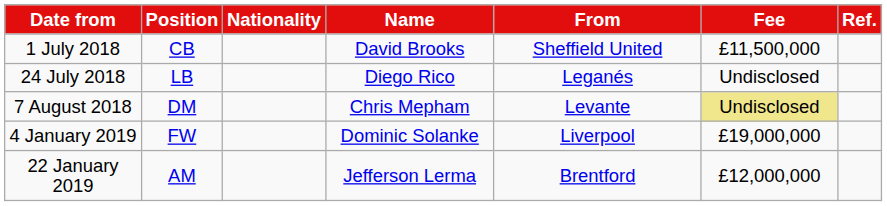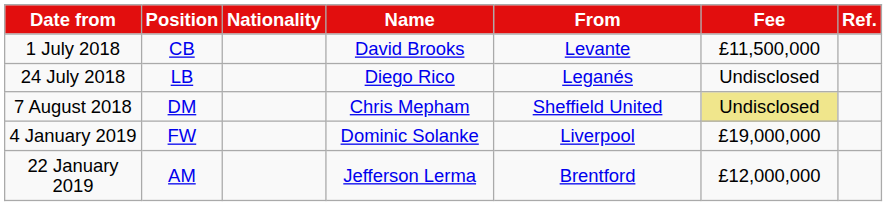 <table class="wikitable" style="text-align:center; font-size:90%; ">
 <tr>
 <th style="background:#E20E0E; color:white; width:100px;">Date from</th>
 <th style="background:#E20E0E; color:white; width:50px;">Position</th>
 <th style="background:#E20E0E; color:white; width:50px;">Nationality</th>
 <th style="background:#E20E0E; color:white; width:125px;">Name</th>
 <th style="background:#E20E0E; color:white; width:155px;">From</th>
 <th style="background:#E20E0E; color:white; width:100px;">Fee</th>
 <th style="background:#E20E0E; color:white; width:25px;">Ref.</th>
 </tr>
 <tr>
 <td>1 July 2018</td>
 <td><a href='#'>CB</a></td>
 <td></td>
 <td><a href='#'>David Brooks</a></td>
-<td><a href='#'>Sheffield United</a></td>
+<td> <a href='#'>Levante</a></td>
 <td>£11,500,000</td>
 <td></td>
 </tr>
 <tr>
 <td>24 July 2018</td>
 <td><a href='#'>LB</a></td>
 <td></td>
 <td><a href='#'>Diego Rico</a></td>
 <td> <a href='#'>Leganés</a></td>
 <td>Undisclosed</td>
 <td></td>
 </tr>
 <tr>
 <td>7 August 2018</td>
 <td><a href='#'>DM</a></td>
 <td></td>
 <td><a href='#'>Chris Mepham</a></td>
-<td> <a href='#'>Levante</a></td>
+<td><a href='#'>Sheffield United</a></td>
 <td style="background: khaki;">Undisclosed</td>
 <td></td>
 </tr>
 <tr>
 <td>4 January 2019</td>
 <td><a href='#'>FW</a></td>
 <td></td>
 <td><a href='#'>Dominic Solanke</a></td>
 <td><a href='#'>Liverpool</a></td>
 <td>£19,000,000</td>
 <td></td>
 </tr>
 <tr>
 <td>22 January 2019</td>
 <td><a href='#'>AM</a></td>
 <td></td>
 <td><a href='#'>Jefferson Lerma</a></td>
 <td><a href='#'>Brentford</a></td>
 <td>£12,000,000</td>
 <td></td>
 </tr>
 </table>
